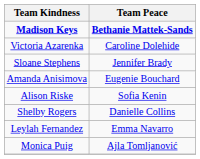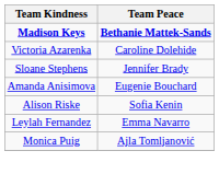 <table class="wikitable" style="font-size: 90%; text-align:center;">
 <tr>
 <th>Team Kindness</th>
 <th>Team Peace</th>
 </tr>
 <tr>
 <td> <strong><a href='#'>Madison Keys</a></strong></td>
 <td> <strong><a href='#'>Bethanie Mattek-Sands</a></strong></td>
 </tr>
 <tr>
 <td> <a href='#'>Victoria Azarenka</a></td>
 <td> <a href='#'>Caroline Dolehide</a></td>
 </tr>
 <tr>
 <td> <a href='#'>Sloane Stephens</a></td>
 <td> <a href='#'>Jennifer Brady</a></td>
 </tr>
 <tr>
 <td> <a href='#'>Amanda Anisimova</a></td>
 <td> <a href='#'>Eugenie Bouchard</a></td>
 </tr>
 <tr>
 <td> <a href='#'>Alison Riske</a></td>
 <td> <a href='#'>Sofia Kenin</a></td>
 </tr>
 <tr>
-<td> <a href='#'>Shelby Rogers</a></td>
-<td> <a href='#'>Danielle Collins</a></td>
-</tr>
-<tr>
 <td> <a href='#'>Leylah Fernandez</a></td>
 <td> <a href='#'>Emma Navarro</a></td>
 </tr>
 <tr>
 <td> <a href='#'>Monica Puig</a></td>
 <td> <a href='#'>Ajla Tomljanović</a></td>
 </tr>
 <tr>
 </tr>
 </table>
